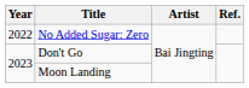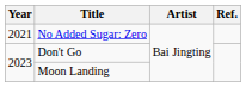 <table class="wikitable sortable">
 <tr>
 <th>Year</th>
 <th>Title</th>
 <th>Artist</th>
 <th class="unsortable">Ref.</th>
 </tr>
 <tr>
-<td>2022</td>
+<td>2021</td>
 <td><a href='#'>No Added Sugar: Zero</a></td>
 <td rowspan=3>Bai Jingting</td>
 <td></td>
 </tr>
 <tr>
 <td rowspan=2>2023</td>
 <td>Don't Go</td>
 <td rowspan=2></td>
 </tr>
 <tr>
 <td>Moon Landing</td>
 </tr>
 </table>
